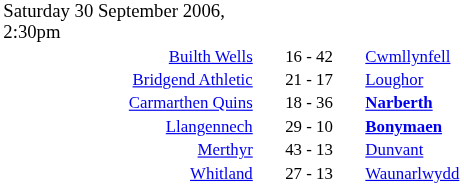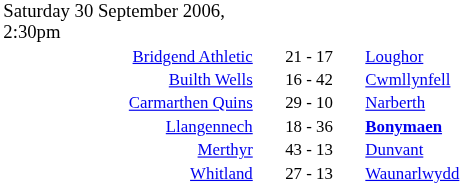 <table style="width:70%;" cellspacing="1">
 <tr>
 <th width=35%></th>
 <th width=15%></th>
 <th></th>
 </tr>
 <tr>
 <td>Saturday 30 September 2006, 2:30pm</td>
 </tr>
 <tr style=font-size:90%>
+<td align=right><a href='#'>Bridgend Athletic</a></td>
+<td align=center>21 - 17</td>
+<td><a href='#'>Loughor</a></td>
+</tr>
+<tr style=font-size:90%>
 <td align=right><a href='#'>Builth Wells</a></td>
 <td align=center>16 - 42</td>
 <td><a href='#'>Cwmllynfell</a></td>
 </tr>
 <tr style=font-size:90%>
-<td align=right><a href='#'>Bridgend Athletic</a></td>
-<td align=center>21 - 17</td>
-<td><a href='#'>Loughor</a></td>
-</tr>
-<tr style=font-size:90%>
 <td align=right><a href='#'>Carmarthen Quins</a></td>
-<td align=center>18 - 36</td>
-<td><strong><a href='#'>Narberth</a></strong></td>
+<td align=center>29 - 10</td>
+<td><a href='#'>Narberth</a></td>
 </tr>
 <tr style=font-size:90%>
 <td align=right><a href='#'>Llangennech</a></td>
-<td align=center>29 - 10</td>
+<td align=center>18 - 36</td>
 <td><strong><a href='#'>Bonymaen</a></strong></td>
 </tr>
 <tr style=font-size:90%>
 <td align=right><a href='#'>Merthyr</a></td>
 <td align=center>43 - 13</td>
 <td><a href='#'>Dunvant</a></td>
 </tr>
 <tr style=font-size:90%>
 <td align=right><a href='#'>Whitland</a></td>
 <td align=center>27 - 13</td>
 <td><a href='#'>Waunarlwydd</a></td>
 </tr>
 </table>
